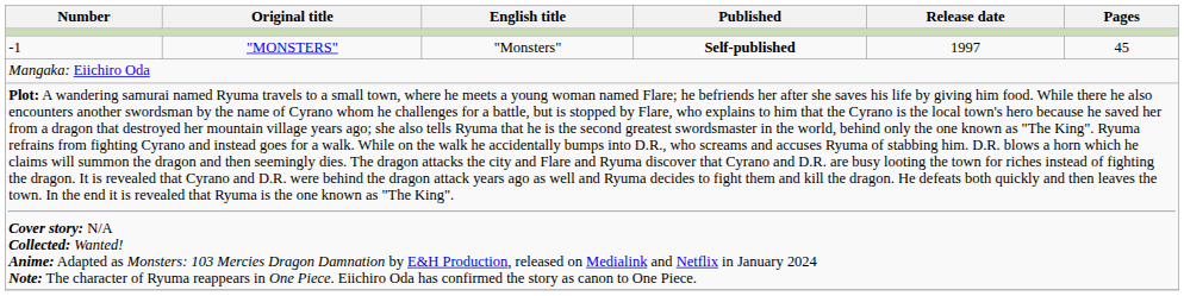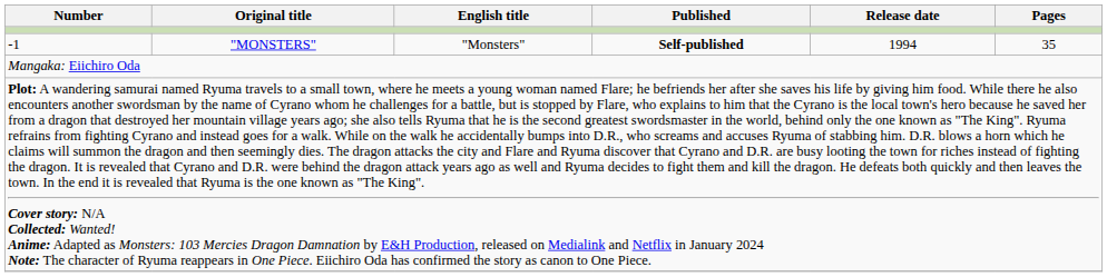 <table class="wikitable" style="width:100%;">
 <tr>
 <th>Number</th>
 <th>Original title</th>
 <th>English title</th>
 <th>Published</th>
 <th>Release date</th>
 <th>Pages</th>
 </tr>
 <tr>
 <td colspan="6" style="background:#cadfb4;"></td>
 </tr>
 <tr>
 <td>-1</td>
 <td style="text-align:center;"><a href='#'>"MONSTERS"</a></td>
 <td style="text-align:center;">"Monsters"</td>
 <td style="text-align:center;"><strong>Self-published</strong></td>
-<td style="text-align:center;">1997</td>
-<td style="text-align:center;">45</td>
+<td style="text-align:center;">1994</td>
+<td style="text-align:center;">35</td>
 </tr>
 <tr>
 <td colspan="6"><em>Mangaka:</em> <a href='#'>Eiichiro Oda</a></td>
 </tr>
 <tr>
 <td colspan="6"><strong>Plot:</strong> A wandering samurai named Ryuma travels to a small town, where he meets a young woman named Flare; he befriends her after she saves his life by giving him food. While there he also encounters another swordsman by the name of Cyrano whom he challenges for a battle, but is stopped by Flare, who explains to him that the Cyrano is the local town's hero because he saved her from a dragon that destroyed her mountain village years ago; she also tells Ryuma that he is the second greatest swordsmaster in the world, behind only the one known as "The King". Ryuma refrains from fighting Cyrano and instead goes for a walk. While on the walk he accidentally bumps into D.R., who screams and accuses Ryuma of stabbing him. D.R. blows a horn which he claims will summon the dragon and then seemingly dies. The dragon attacks the city and Flare and Ryuma discover that Cyrano and D.R. are busy looting the town for riches instead of fighting the dragon. It is revealed that Cyrano and D.R. were behind the dragon attack years ago as well and Ryuma decides to fight them and kill the dragon. He defeats both quickly and then leaves the town. In the end it is revealed that Ryuma is the one known as "The King".<hr><strong><em>Cover story:</em></strong> N/A<br><strong><em>Collected:</em></strong> <em>Wanted!</em><br><strong><em>Anime:</em></strong> Adapted as <em>Monsters: 103 Mercies Dragon Damnation</em> by <a href='#'>E&H Production</a>, released on <a href='#'>Medialink</a> and <a href='#'>Netflix</a> in January 2024<br><strong><em>Note:</em></strong> The character of Ryuma reappears in <em>One Piece</em>. Eiichiro Oda has confirmed the story as canon to One Piece.</td>
 </tr>
 <tr>
 </tr>
 </table>
